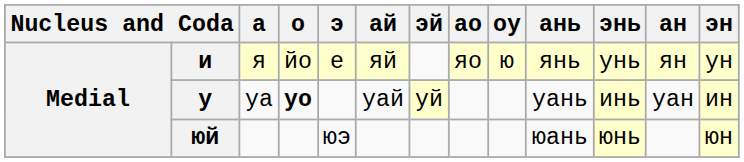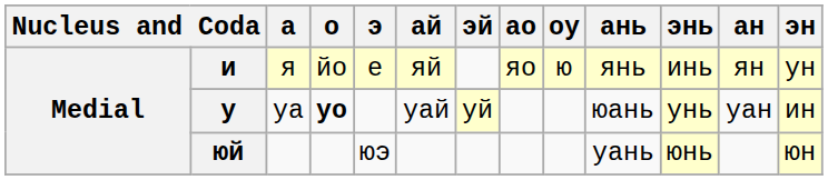 <table class=wikitable style="text-align:center;">
 <tr>
 <th colspan=2>Nucleus and Coda</th>
 <th>а</th>
 <th>о</th>
 <th>э</th>
 <th>ай</th>
 <th>эй</th>
 <th>ао</th>
 <th>оу</th>
 <th>ань</th>
 <th>энь</th>
 <th>ан</th>
 <th>эн</th>
 </tr>
 <tr>
 <th rowspan=3>Medial</th>
 <th>и</th>
 <td bgcolor=#FFFFCC>я</td>
 <td bgcolor=#FFFFCC>йо</td>
 <td bgcolor=#FFFFCC>е</td>
 <td bgcolor=#FFFFCC>яй</td>
 <td></td>
 <td bgcolor=#FFFFCC>яо</td>
 <td bgcolor=#FFFFCC>ю</td>
 <td bgcolor=#FFFFCC>янь</td>
-<td bgcolor=#FFFFCC>унь</td>
+<td bgcolor=#FFFFCC>инь</td>
 <td bgcolor=#FFFFCC>ян</td>
 <td bgcolor=#FFFFCC>ун</td>
 </tr>
 <tr>
 <th>у</th>
 <td>уа</td>
 <td><strong>уо</strong></td>
 <td></td>
 <td>уай</td>
 <td bgcolor=#FFFFCC>уй</td>
 <td></td>
 <td></td>
-<td>уань</td>
-<td bgcolor=#FFFFCC>инь</td>
+<td>юань</td>
+<td bgcolor=#FFFFCC>унь</td>
 <td>уан</td>
 <td bgcolor=#FFFFCC>ин</td>
 </tr>
 <tr>
 <th>юй</th>
 <td></td>
 <td></td>
 <td>юэ</td>
 <td></td>
 <td></td>
 <td></td>
 <td></td>
-<td>юань</td>
+<td>уань</td>
 <td bgcolor=#FFFFCC>юнь</td>
 <td></td>
 <td bgcolor=#FFFFCC>юн</td>
 </tr>
 </table>
